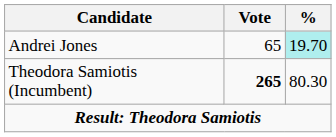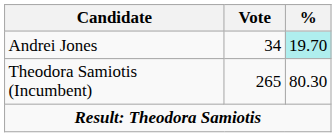 <table class="wikitable">
 <tr>
 <th bgcolor="#DDDDFF" width="200px">Candidate</th>
 <th bgcolor="#DDDDFF" width="50px">Vote</th>
 <th bgcolor="#DDDDFF"  width="30px">%</th>
 </tr>
 <tr>
 <td>Andrei Jones</td>
-<td align="right">65</td>
+<td align="right">34</td>
 <td align="right" style="background: paleturquoise;">19.70</td>
 </tr>
 <tr>
 <td>Theodora Samiotis (Incumbent)</td>
-<td align="right"><strong>265</strong></td>
+<td align="right">265</td>
 <td align="right">80.30</td>
 </tr>
 <tr>
 <td colspan=5 align="center"><strong><em>Result: Theodora Samiotis</em></strong></td>
 </tr>
 </table>
